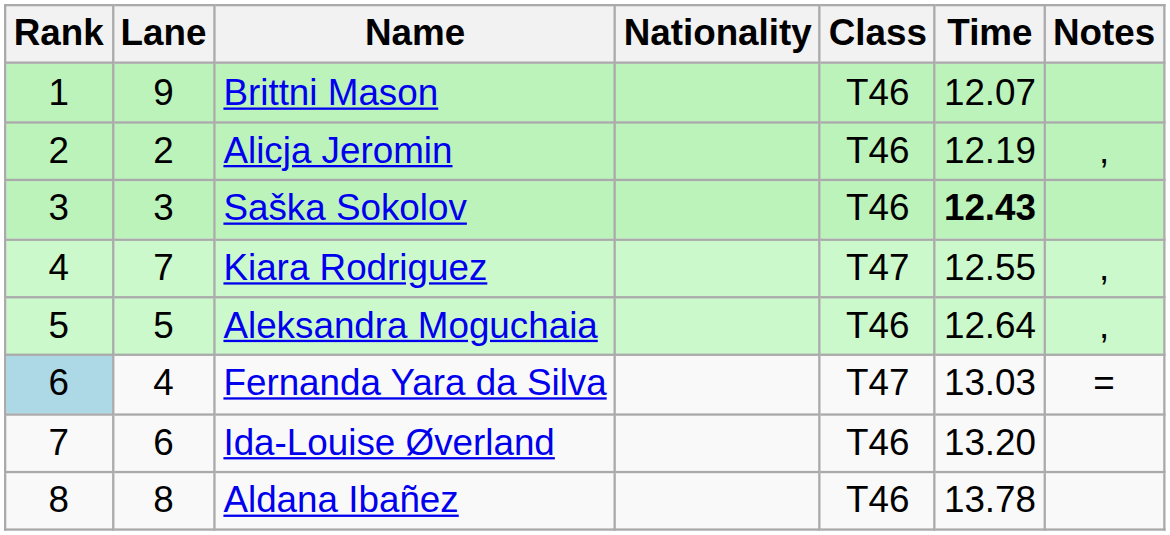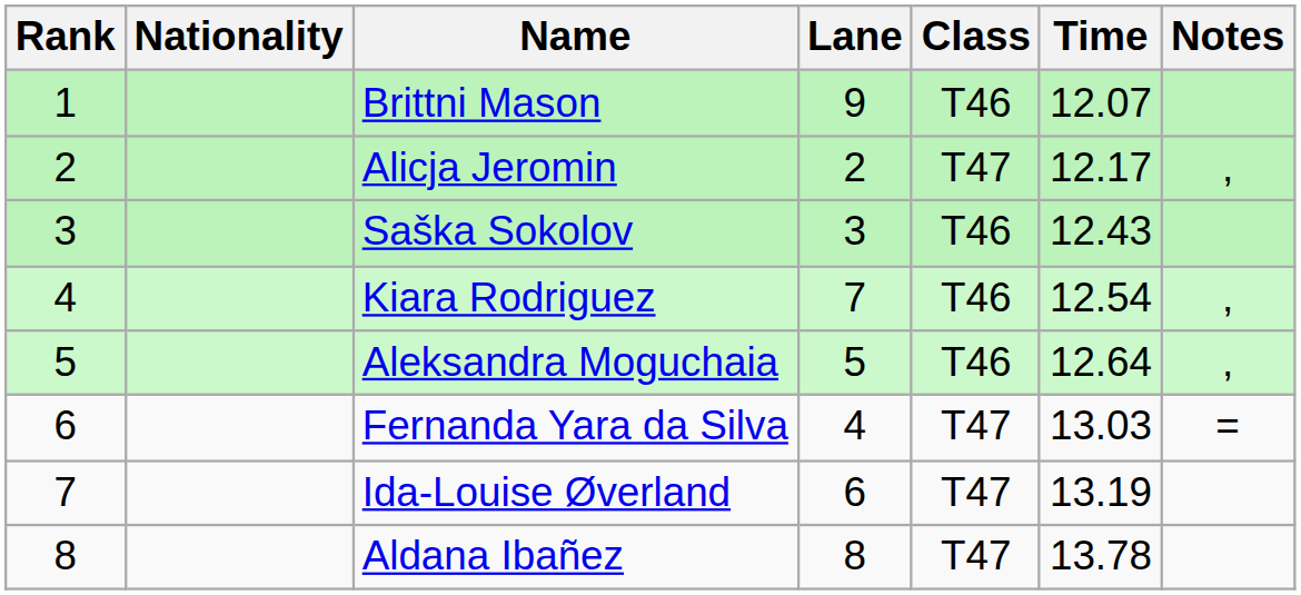 <table class="wikitable sortable" style="text-align:center">
 <tr>
 <th>Rank</th>
+<th>Nationality</th>
+<th>Name</th>
 <th>Lane</th>
-<th>Name</th>
-<th>Nationality</th>
 <th>Class</th>
 <th>Time</th>
 <th>Notes</th>
 </tr>
 <tr bgcolor=bbf3bb>
 <td>1</td>
+<td align="left"></td>
+<td align="left"><a href='#'>Brittni Mason</a></td>
 <td>9</td>
-<td align="left"><a href='#'>Brittni Mason</a></td>
-<td align="left"></td>
 <td>T46</td>
 <td>12.07</td>
 <td></td>
 </tr>
 <tr bgcolor=bbf3bb>
 <td>2</td>
+<td align="left"></td>
+<td align="left"><a href='#'>Alicja Jeromin</a></td>
 <td>2</td>
-<td align="left"><a href='#'>Alicja Jeromin</a></td>
-<td align="left"></td>
-<td>T46</td>
-<td>12.19</td>
+<td>T47</td>
+<td>12.17</td>
 <td>, </td>
 </tr>
 <tr bgcolor=bbf3bb>
 <td>3</td>
+<td align="left"></td>
+<td align="left"><a href='#'>Saška Sokolov</a></td>
 <td>3</td>
-<td align="left"><a href='#'>Saška Sokolov</a></td>
-<td align="left"></td>
 <td>T46</td>
-<td><strong>12.43</strong></td>
+<td>12.43</td>
 <td></td>
 </tr>
 <tr bgcolor=ccf9cc>
 <td>4</td>
+<td align="left"></td>
+<td align="left"><a href='#'>Kiara Rodriguez</a></td>
 <td>7</td>
-<td align="left"><a href='#'>Kiara Rodriguez</a></td>
-<td align="left"></td>
-<td>T47</td>
-<td>12.55</td>
+<td>T46</td>
+<td>12.54</td>
 <td>, </td>
 </tr>
 <tr bgcolor=ccf9cc>
 <td>5</td>
+<td align="left"></td>
+<td align="left"><a href='#'>Aleksandra Moguchaia</a></td>
 <td>5</td>
-<td align="left"><a href='#'>Aleksandra Moguchaia</a></td>
-<td align="left"></td>
 <td>T46</td>
 <td>12.64</td>
 <td>, </td>
 </tr>
 <tr>
-<td style="background: lightblue;">6</td>
+<td>6</td>
+<td align="left"></td>
+<td align="left"><a href='#'>Fernanda Yara da Silva</a></td>
 <td>4</td>
-<td align="left"><a href='#'>Fernanda Yara da Silva</a></td>
-<td align="left"></td>
 <td>T47</td>
 <td>13.03</td>
 <td>=</td>
 </tr>
 <tr>
 <td>7</td>
+<td align="left"></td>
+<td align="left"><a href='#'>Ida-Louise Øverland</a></td>
 <td>6</td>
-<td align="left"><a href='#'>Ida-Louise Øverland</a></td>
-<td align="left"></td>
-<td>T46</td>
-<td>13.20</td>
+<td>T47</td>
+<td>13.19</td>
 <td></td>
 </tr>
 <tr>
 <td>8</td>
+<td align="left"></td>
+<td align="left"><a href='#'>Aldana Ibañez</a></td>
 <td>8</td>
-<td align="left"><a href='#'>Aldana Ibañez</a></td>
-<td align="left"></td>
-<td>T46</td>
+<td>T47</td>
 <td>13.78</td>
 <td></td>
 </tr>
 </table>
